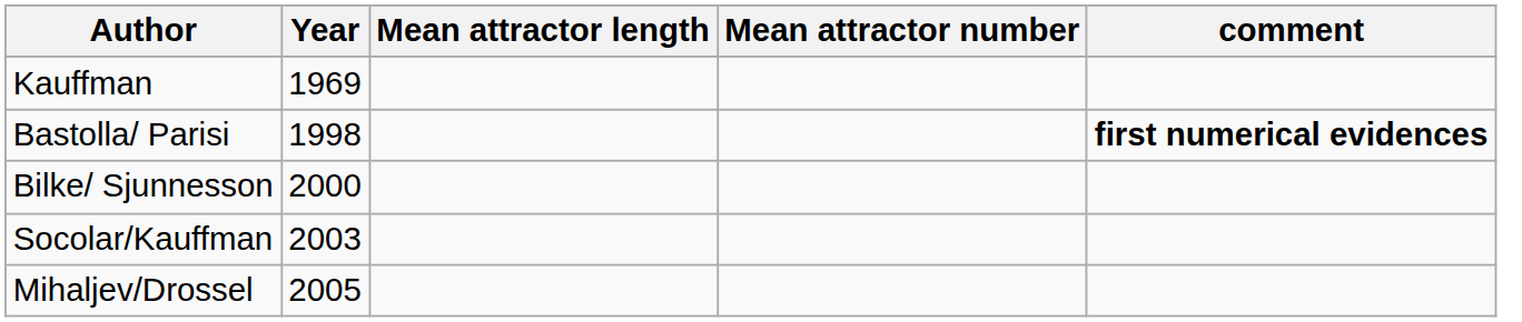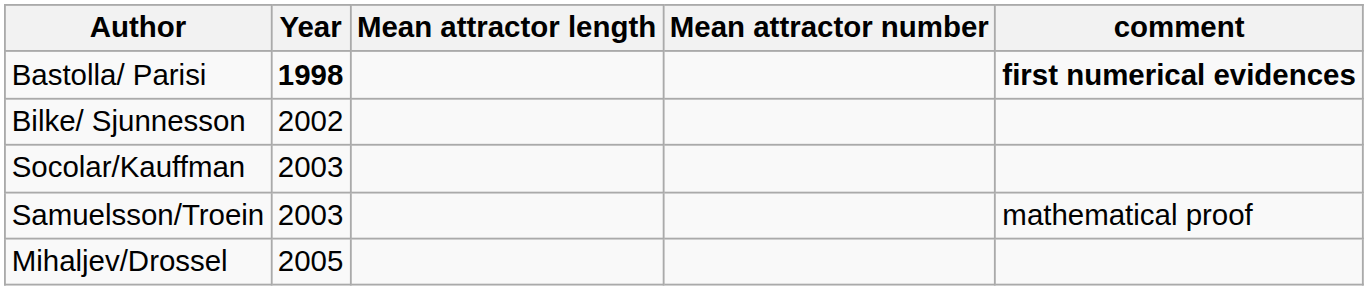 <table class="wikitable sortable">
 <tr>
 <th>Author</th>
 <th>Year</th>
 <th>Mean attractor length</th>
 <th>Mean attractor number</th>
 <th>comment</th>
 </tr>
 <tr>
-<td>Kauffman </td>
-<td>1969</td>
-<td></td>
-<td></td>
-<td></td>
-</tr>
-<tr>
 <td>Bastolla/ Parisi</td>
-<td>1998</td>
+<td><strong>1998</strong></td>
 <td></td>
 <td></td>
 <td><strong>first numerical evidences</strong></td>
 </tr>
 <tr>
 <td>Bilke/ Sjunnesson</td>
-<td>2000</td>
+<td>2002</td>
 <td></td>
 <td></td>
 <td></td>
 </tr>
 <tr>
 <td>Socolar/Kauffman</td>
 <td>2003</td>
 <td></td>
 <td></td>
 <td></td>
 </tr>
 <tr>
+<td>Samuelsson/Troein</td>
+<td>2003</td>
+<td></td>
+<td></td>
+<td>mathematical proof</td>
+</tr>
+<tr>
 <td>Mihaljev/Drossel</td>
 <td>2005</td>
 <td></td>
 <td></td>
 <td></td>
 </tr>
 </table>
